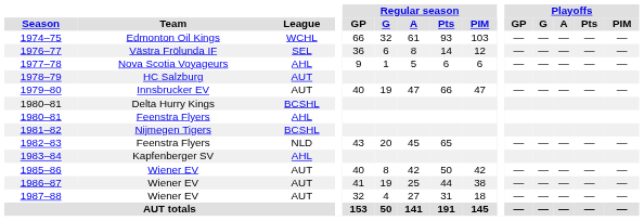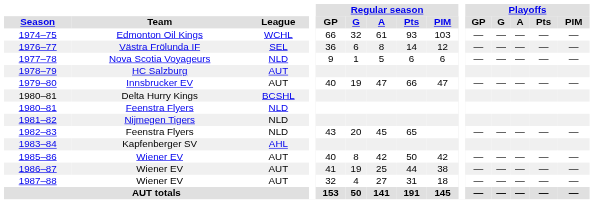 <table border="0" cellpadding="1" cellspacing="0" style="text-align:center; width:60em">
 <tr bgcolor="#e0e0e0">
 <th colspan="3" bgcolor="#ffffff"> </th>
 <th rowspan="99" bgcolor="#ffffff"> </th>
 <th colspan="5"><a href='#'>Regular season</a></th>
 <th rowspan="99" bgcolor="#ffffff"> </th>
 <th colspan="5"><a href='#'>Playoffs</a></th>
 </tr>
 <tr bgcolor="#e0e0e0">
 <th><a href='#'>Season</a></th>
 <th>Team</th>
 <th>League</th>
 <th>GP</th>
 <th><a href='#'>G</a></th>
 <th><a href='#'>A</a></th>
 <th><a href='#'>Pts</a></th>
 <th><a href='#'>PIM</a></th>
 <th>GP</th>
 <th>G</th>
 <th>A</th>
 <th>Pts</th>
 <th>PIM</th>
 </tr>
 <tr>
 <td><a href='#'>1974–75</a></td>
 <td><a href='#'>Edmonton Oil Kings</a></td>
 <td><a href='#'>WCHL</a></td>
 <td>66</td>
 <td>32</td>
 <td>61</td>
 <td>93</td>
 <td>103</td>
 <td>—</td>
 <td>—</td>
 <td>—</td>
 <td>—</td>
 <td>—</td>
 </tr>
 <tr style="background:#f0f0f0;">
 <td><a href='#'>1976–77</a></td>
 <td><a href='#'>Västra Frölunda IF</a></td>
 <td><a href='#'>SEL</a></td>
 <td>36</td>
 <td>6</td>
 <td>8</td>
 <td>14</td>
 <td>12</td>
 <td>—</td>
 <td>—</td>
 <td>—</td>
 <td>—</td>
 <td>—</td>
 </tr>
 <tr>
 <td><a href='#'>1977–78</a></td>
 <td><a href='#'>Nova Scotia Voyageurs</a></td>
-<td><a href='#'>AHL</a></td>
+<td><a href='#'>NLD</a></td>
 <td>9</td>
 <td>1</td>
 <td>5</td>
 <td>6</td>
 <td>6</td>
 <td>—</td>
 <td>—</td>
 <td>—</td>
 <td>—</td>
 <td>—</td>
 </tr>
 <tr style="background:#f0f0f0;">
 <td><a href='#'>1978–79</a></td>
 <td><a href='#'>HC Salzburg</a></td>
 <td><a href='#'>AUT</a></td>
 <td></td>
 <td></td>
 <td></td>
 <td></td>
 <td></td>
 <td></td>
 <td></td>
 <td></td>
 <td></td>
 <td></td>
 </tr>
 <tr>
 <td><a href='#'>1979–80</a></td>
 <td><a href='#'>Innsbrucker EV</a></td>
 <td>AUT</td>
 <td>40</td>
 <td>19</td>
 <td>47</td>
 <td>66</td>
 <td>47</td>
 <td>—</td>
 <td>—</td>
 <td>—</td>
 <td>—</td>
 <td>—</td>
 </tr>
 <tr style="background:#f0f0f0;">
 <td>1980–81</td>
 <td>Delta Hurry Kings</td>
 <td><a href='#'>BCSHL</a></td>
 <td></td>
 <td></td>
 <td></td>
 <td></td>
 <td></td>
 <td></td>
 <td></td>
 <td></td>
 <td></td>
 <td></td>
 </tr>
 <tr>
 <td><a href='#'>1980–81</a></td>
 <td><a href='#'>Feenstra Flyers</a></td>
-<td><a href='#'>AHL</a></td>
+<td><a href='#'>NLD</a></td>
 <td></td>
 <td></td>
 <td></td>
 <td></td>
 <td></td>
 <td></td>
 <td></td>
 <td></td>
 <td></td>
 <td></td>
 </tr>
 <tr style="background:#f0f0f0;">
 <td><a href='#'>1981–82</a></td>
 <td><a href='#'>Nijmegen Tigers</a></td>
-<td><a href='#'>BCSHL</a></td>
+<td>NLD</td>
 <td></td>
 <td></td>
 <td></td>
 <td></td>
 <td></td>
 <td></td>
 <td></td>
 <td></td>
 <td></td>
 <td></td>
 </tr>
 <tr>
 <td><a href='#'>1982–83</a></td>
 <td>Feenstra Flyers</td>
 <td>NLD</td>
 <td>43</td>
 <td>20</td>
 <td>45</td>
 <td>65</td>
 <td></td>
 <td>—</td>
 <td>—</td>
 <td>—</td>
 <td>—</td>
 <td>—</td>
 </tr>
 <tr style="background:#f0f0f0;">
 <td><a href='#'>1983–84</a></td>
 <td>Kapfenberger SV</td>
 <td><a href='#'>AHL</a></td>
 <td></td>
 <td></td>
 <td></td>
 <td></td>
 <td></td>
 <td></td>
 <td></td>
 <td></td>
 <td></td>
 <td></td>
 </tr>
 <tr>
 <td><a href='#'>1985–86</a></td>
 <td><a href='#'>Wiener EV</a></td>
 <td>AUT</td>
 <td>40</td>
 <td>8</td>
 <td>42</td>
 <td>50</td>
 <td>42</td>
 <td>—</td>
 <td>—</td>
 <td>—</td>
 <td>—</td>
 <td>—</td>
 </tr>
 <tr style="background:#f0f0f0;">
 <td><a href='#'>1986–87</a></td>
 <td>Wiener EV</td>
 <td>AUT</td>
 <td>41</td>
 <td>19</td>
 <td>25</td>
 <td>44</td>
 <td>38</td>
 <td>—</td>
 <td>—</td>
 <td>—</td>
 <td>—</td>
 <td>—</td>
 </tr>
 <tr>
 <td><a href='#'>1987–88</a></td>
 <td>Wiener EV</td>
 <td>AUT</td>
 <td>32</td>
 <td>4</td>
 <td>27</td>
 <td>31</td>
 <td>18</td>
 <td>—</td>
 <td>—</td>
 <td>—</td>
 <td>—</td>
 <td>—</td>
 </tr>
 <tr style="background:#e0e0e0;">
 <th colspan="3">AUT totals</th>
 <th>153</th>
 <th>50</th>
 <th>141</th>
 <th>191</th>
 <th>145</th>
 <th>—</th>
 <th>—</th>
 <th>—</th>
 <th>—</th>
 <th>—</th>
 </tr>
 </table>
